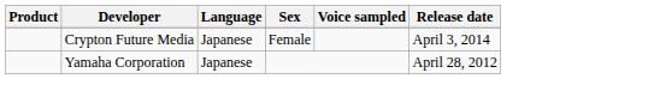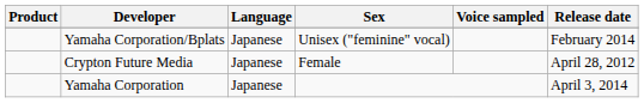 <table class="wikitable sortable">
 <tr>
 <th>Product</th>
 <th>Developer</th>
 <th>Language</th>
 <th>Sex</th>
 <th>Voice sampled</th>
 <th>Release date</th>
 </tr>
 <tr>
 </tr>
 <tr>
 </tr>
 <tr>
 <td></td>
+<td>Yamaha Corporation/Bplats</td>
+<td>Japanese</td>
+<td>Unisex ("feminine" vocal)</td>
+<td></td>
+<td>February 2014</td>
+</tr>
+<tr>
+<td></td>
 <td>Crypton Future Media</td>
 <td>Japanese</td>
 <td>Female</td>
 <td></td>
-<td>April 3, 2014</td>
+<td>April 28, 2012</td>
 </tr>
 <tr>
 <td></td>
 <td>Yamaha Corporation</td>
 <td>Japanese</td>
 <td colspan="2"><br></td>
-<td>April 28, 2012</td>
+<td>April 3, 2014</td>
 </tr>
 </table>
